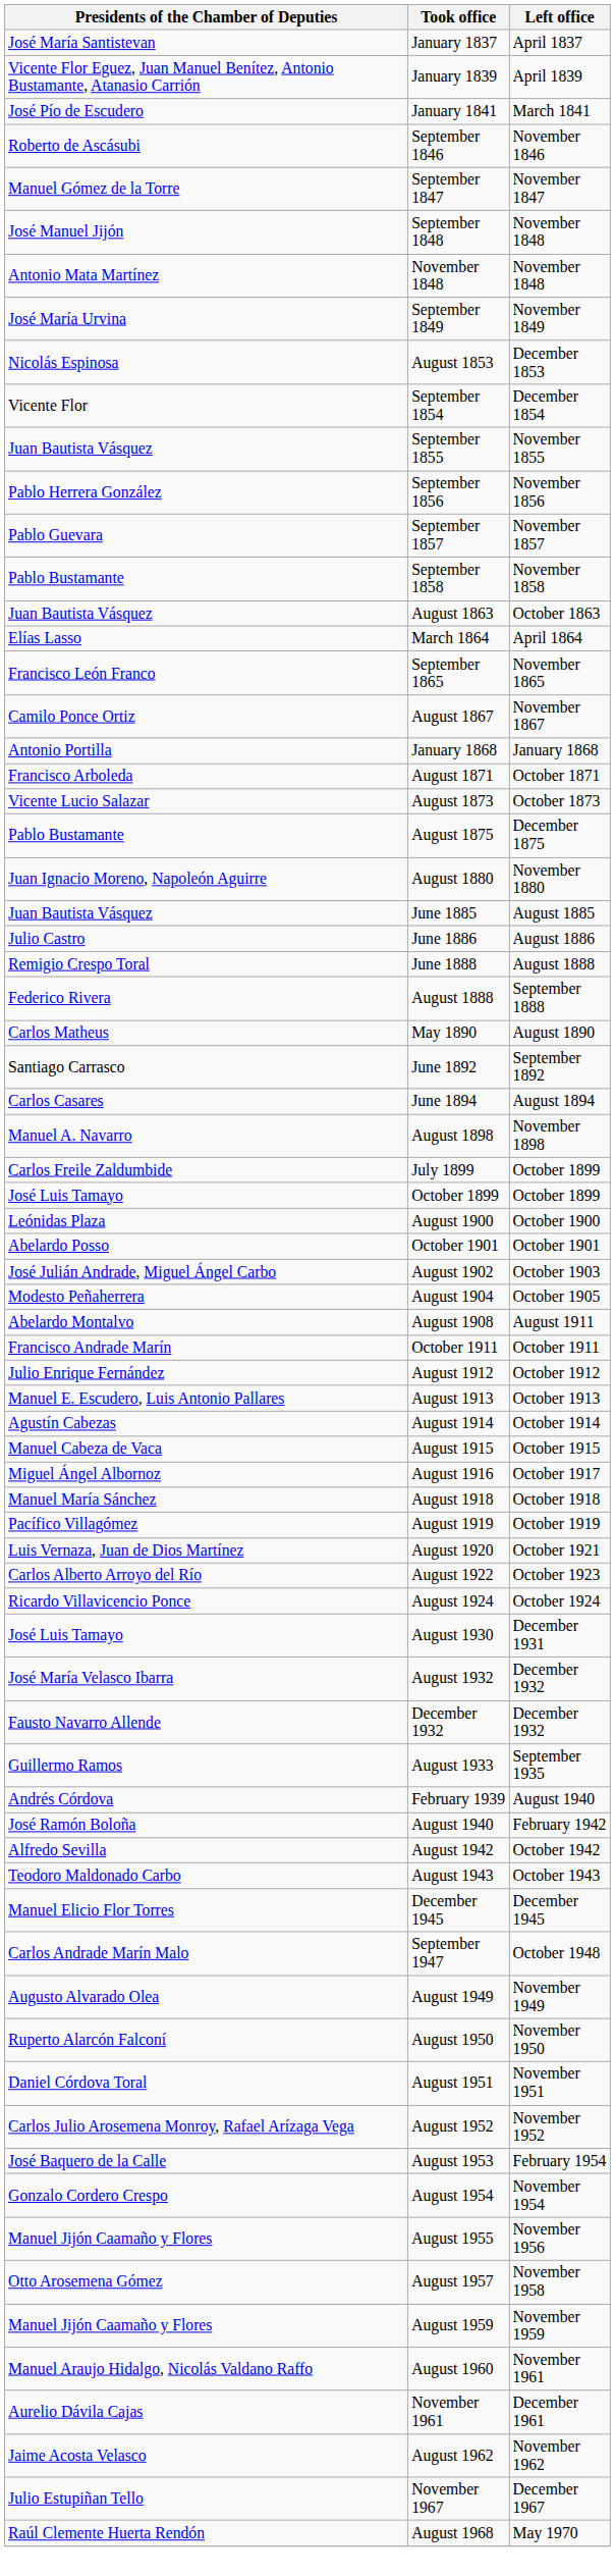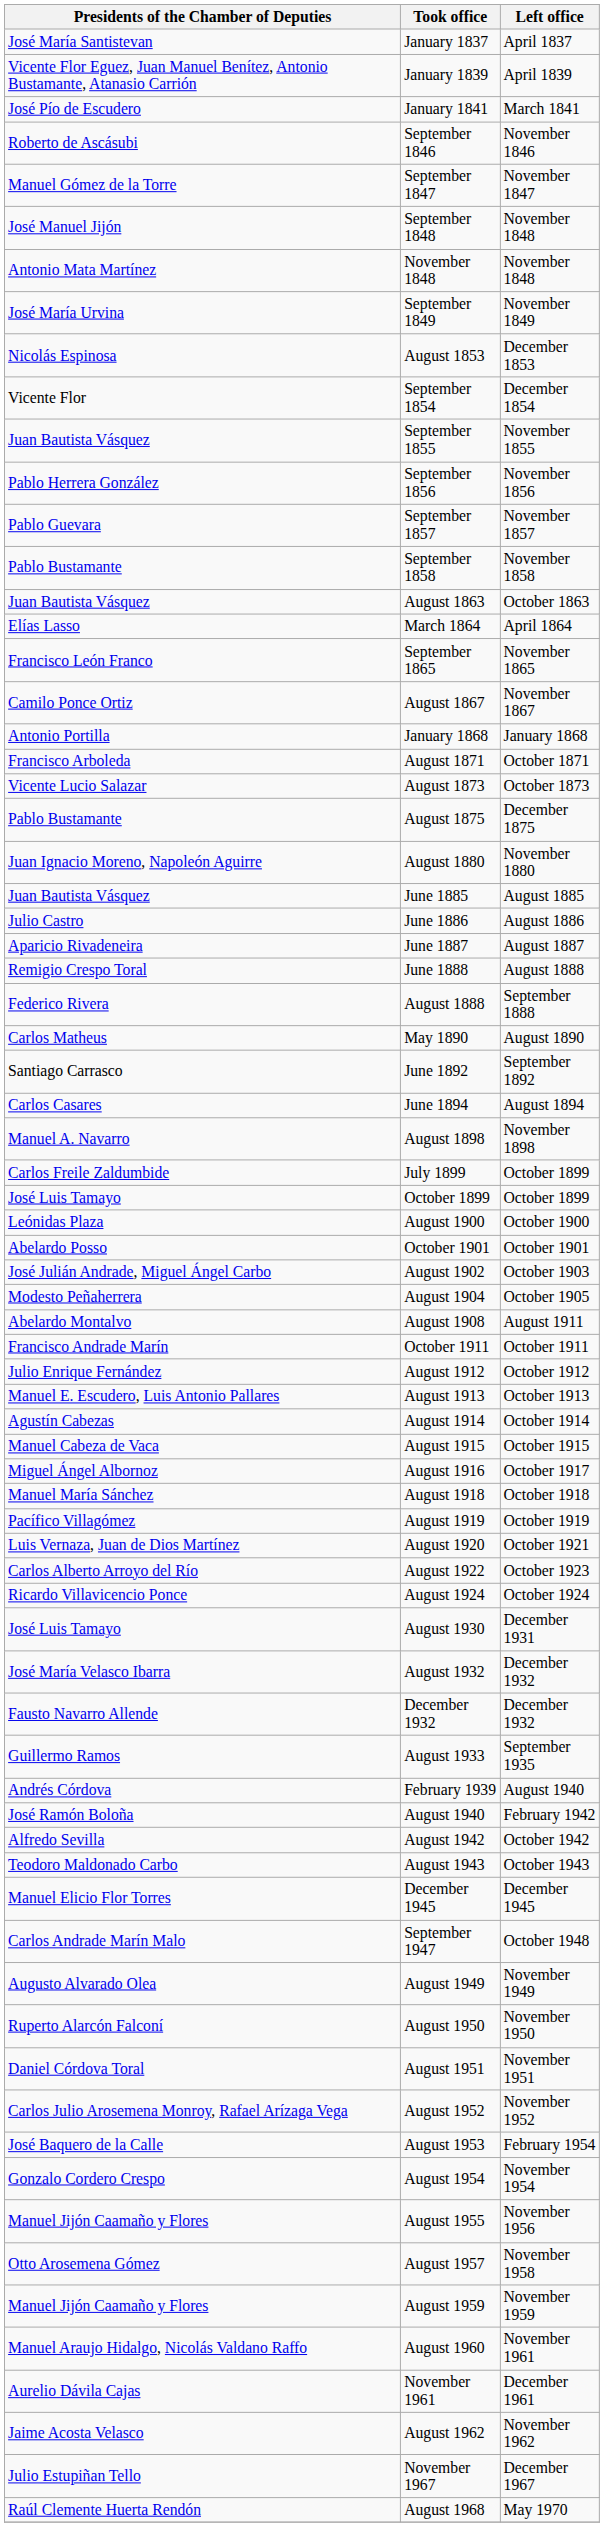 <table class="wikitable">
 <tr>
 <th>Presidents of the Chamber of Deputies</th>
 <th>Took office</th>
 <th>Left office</th>
 </tr>
 <tr>
 <td><a href='#'>José María Santistevan</a></td>
 <td>January 1837</td>
 <td>April 1837</td>
 </tr>
 <tr>
 <td><a href='#'>Vicente Flor Eguez</a>, <a href='#'>Juan Manuel Benítez</a>, <a href='#'>Antonio Bustamante</a>, <a href='#'>Atanasio Carrión</a></td>
 <td>January 1839</td>
 <td>April 1839</td>
 </tr>
 <tr>
 <td><a href='#'>José Pío de Escudero</a></td>
 <td>January 1841</td>
 <td>March 1841</td>
 </tr>
 <tr>
 <td><a href='#'>Roberto de Ascásubi</a></td>
 <td>September 1846</td>
 <td>November 1846</td>
 </tr>
 <tr>
 <td><a href='#'>Manuel Gómez de la Torre</a></td>
 <td>September 1847</td>
 <td>November 1847</td>
 </tr>
 <tr>
 <td><a href='#'>José Manuel Jijón</a></td>
 <td>September 1848</td>
 <td>November 1848</td>
 </tr>
 <tr>
 <td><a href='#'>Antonio Mata Martínez</a></td>
 <td>November 1848</td>
 <td>November 1848</td>
 </tr>
 <tr>
 <td><a href='#'>José María Urvina</a></td>
 <td>September 1849</td>
 <td>November 1849</td>
 </tr>
 <tr>
 <td><a href='#'>Nicolás Espinosa</a></td>
 <td>August 1853</td>
 <td>December 1853</td>
 </tr>
 <tr>
 <td>Vicente Flor</td>
 <td>September 1854</td>
 <td>December 1854</td>
 </tr>
 <tr>
 <td><a href='#'>Juan Bautista Vásquez</a></td>
 <td>September 1855</td>
 <td>November 1855</td>
 </tr>
 <tr>
 <td><a href='#'>Pablo Herrera González</a></td>
 <td>September 1856</td>
 <td>November 1856</td>
 </tr>
 <tr>
 <td><a href='#'>Pablo Guevara</a></td>
 <td>September 1857</td>
 <td>November 1857</td>
 </tr>
 <tr>
 <td><a href='#'>Pablo Bustamante</a></td>
 <td>September 1858</td>
 <td>November 1858</td>
 </tr>
 <tr>
 <td><a href='#'>Juan Bautista Vásquez</a></td>
 <td>August 1863</td>
 <td>October 1863</td>
 </tr>
 <tr>
 <td><a href='#'>Elías Lasso</a></td>
 <td>March 1864</td>
 <td>April 1864</td>
 </tr>
 <tr>
 <td><a href='#'>Francisco León Franco</a></td>
 <td>September 1865</td>
 <td>November 1865</td>
 </tr>
 <tr>
 <td><a href='#'>Camilo Ponce Ortiz</a></td>
 <td>August 1867</td>
 <td>November 1867</td>
 </tr>
 <tr>
 <td><a href='#'>Antonio Portilla</a></td>
 <td>January 1868</td>
 <td>January 1868</td>
 </tr>
 <tr>
 <td><a href='#'>Francisco Arboleda</a></td>
 <td>August 1871</td>
 <td>October 1871</td>
 </tr>
 <tr>
 <td><a href='#'>Vicente Lucio Salazar</a></td>
 <td>August 1873</td>
 <td>October 1873</td>
 </tr>
 <tr>
 <td><a href='#'>Pablo Bustamante</a></td>
 <td>August 1875</td>
 <td>December 1875</td>
 </tr>
 <tr>
 <td><a href='#'>Juan Ignacio Moreno</a>, <a href='#'>Napoleón Aguirre</a></td>
 <td>August 1880</td>
 <td>November 1880</td>
 </tr>
 <tr>
 <td><a href='#'>Juan Bautista Vásquez</a></td>
 <td>June 1885</td>
 <td>August 1885</td>
 </tr>
 <tr>
 <td><a href='#'>Julio Castro</a></td>
 <td>June 1886</td>
 <td>August 1886</td>
+</tr>
+<tr>
+<td><a href='#'>Aparicio Rivadeneira</a></td>
+<td>June 1887</td>
+<td>August 1887</td>
 </tr>
 <tr>
 <td><a href='#'>Remigio Crespo Toral</a></td>
 <td>June 1888</td>
 <td>August 1888</td>
 </tr>
 <tr>
 <td><a href='#'>Federico Rivera</a></td>
 <td>August 1888</td>
 <td>September 1888</td>
 </tr>
 <tr>
 <td><a href='#'>Carlos Matheus</a></td>
 <td>May 1890</td>
 <td>August 1890</td>
 </tr>
 <tr>
 <td>Santiago Carrasco</td>
 <td>June 1892</td>
 <td>September 1892</td>
 </tr>
 <tr>
 <td><a href='#'>Carlos Casares</a></td>
 <td>June 1894</td>
 <td>August 1894</td>
 </tr>
 <tr>
 <td><a href='#'>Manuel A. Navarro</a></td>
 <td>August 1898</td>
 <td>November 1898</td>
 </tr>
 <tr>
 <td><a href='#'>Carlos Freile Zaldumbide</a></td>
 <td>July 1899</td>
 <td>October 1899</td>
 </tr>
 <tr>
 <td><a href='#'>José Luis Tamayo</a></td>
 <td>October 1899</td>
 <td>October 1899</td>
 </tr>
 <tr>
 <td><a href='#'>Leónidas Plaza</a></td>
 <td>August 1900</td>
 <td>October 1900</td>
 </tr>
 <tr>
 <td><a href='#'>Abelardo Posso</a></td>
 <td>October 1901</td>
 <td>October 1901</td>
 </tr>
 <tr>
 <td><a href='#'>José Julián Andrade</a>, <a href='#'>Miguel Ángel Carbo</a></td>
 <td>August 1902</td>
 <td>October 1903</td>
 </tr>
 <tr>
 <td><a href='#'>Modesto Peñaherrera</a></td>
 <td>August 1904</td>
 <td>October 1905</td>
 </tr>
 <tr>
 <td><a href='#'>Abelardo Montalvo</a></td>
 <td>August 1908</td>
 <td>August 1911</td>
 </tr>
 <tr>
 <td><a href='#'>Francisco Andrade Marín</a></td>
 <td>October 1911</td>
 <td>October 1911</td>
 </tr>
 <tr>
 <td><a href='#'>Julio Enrique Fernández</a></td>
 <td>August 1912</td>
 <td>October 1912</td>
 </tr>
 <tr>
 <td><a href='#'>Manuel E. Escudero</a>, <a href='#'>Luis Antonio Pallares</a></td>
 <td>August 1913</td>
 <td>October 1913</td>
 </tr>
 <tr>
 <td><a href='#'>Agustín Cabezas</a></td>
 <td>August 1914</td>
 <td>October 1914</td>
 </tr>
 <tr>
 <td><a href='#'>Manuel Cabeza de Vaca</a></td>
 <td>August 1915</td>
 <td>October 1915</td>
 </tr>
 <tr>
 <td><a href='#'>Miguel Ángel Albornoz</a></td>
 <td>August 1916</td>
 <td>October 1917</td>
 </tr>
 <tr>
 <td><a href='#'>Manuel María Sánchez</a></td>
 <td>August 1918</td>
 <td>October 1918</td>
 </tr>
 <tr>
 <td><a href='#'>Pacífico Villagómez</a></td>
 <td>August 1919</td>
 <td>October 1919</td>
 </tr>
 <tr>
 <td><a href='#'>Luis Vernaza</a>, <a href='#'>Juan de Dios Martínez</a></td>
 <td>August 1920</td>
 <td>October 1921</td>
 </tr>
 <tr>
 <td><a href='#'>Carlos Alberto Arroyo del Río</a></td>
 <td>August 1922</td>
 <td>October 1923</td>
 </tr>
 <tr>
 <td><a href='#'>Ricardo Villavicencio Ponce</a></td>
 <td>August 1924</td>
 <td>October 1924</td>
 </tr>
 <tr>
 <td><a href='#'>José Luis Tamayo</a></td>
 <td>August 1930</td>
 <td>December 1931</td>
 </tr>
 <tr>
 <td><a href='#'>José María Velasco Ibarra</a></td>
 <td>August 1932</td>
 <td>December 1932</td>
 </tr>
 <tr>
 <td><a href='#'>Fausto Navarro Allende</a></td>
 <td>December 1932</td>
 <td>December 1932</td>
 </tr>
 <tr>
 <td><a href='#'>Guillermo Ramos</a></td>
 <td>August 1933</td>
 <td>September 1935</td>
 </tr>
 <tr>
 <td><a href='#'>Andrés Córdova</a></td>
 <td>February 1939</td>
 <td>August 1940</td>
 </tr>
 <tr>
 <td><a href='#'>José Ramón Boloña</a></td>
 <td>August 1940</td>
 <td>February 1942</td>
 </tr>
 <tr>
 <td><a href='#'>Alfredo Sevilla</a></td>
 <td>August 1942</td>
 <td>October 1942</td>
 </tr>
 <tr>
 <td><a href='#'>Teodoro Maldonado Carbo</a></td>
 <td>August 1943</td>
 <td>October 1943</td>
 </tr>
 <tr>
 <td><a href='#'>Manuel Elicio Flor Torres</a></td>
 <td>December 1945</td>
 <td>December 1945</td>
 </tr>
 <tr>
 <td><a href='#'>Carlos Andrade Marín Malo</a></td>
 <td>September 1947</td>
 <td>October 1948</td>
 </tr>
 <tr>
 <td><a href='#'>Augusto Alvarado Olea</a></td>
 <td>August 1949</td>
 <td>November 1949</td>
 </tr>
 <tr>
 <td><a href='#'>Ruperto Alarcón Falconí</a></td>
 <td>August 1950</td>
 <td>November 1950</td>
 </tr>
 <tr>
 <td><a href='#'>Daniel Córdova Toral</a></td>
 <td>August 1951</td>
 <td>November 1951</td>
 </tr>
 <tr>
 <td><a href='#'>Carlos Julio Arosemena Monroy</a>, <a href='#'>Rafael Arízaga Vega</a></td>
 <td>August 1952</td>
 <td>November 1952</td>
 </tr>
 <tr>
 <td><a href='#'>José Baquero de la Calle</a></td>
 <td>August 1953</td>
 <td>February 1954</td>
 </tr>
 <tr>
 <td><a href='#'>Gonzalo Cordero Crespo</a></td>
 <td>August 1954</td>
 <td>November 1954</td>
 </tr>
 <tr>
 <td><a href='#'>Manuel Jijón Caamaño y Flores</a></td>
 <td>August 1955</td>
 <td>November 1956</td>
 </tr>
 <tr>
 <td><a href='#'>Otto Arosemena Gómez</a></td>
 <td>August 1957</td>
 <td>November 1958</td>
 </tr>
 <tr>
 <td><a href='#'>Manuel Jijón Caamaño y Flores</a></td>
 <td>August 1959</td>
 <td>November 1959</td>
 </tr>
 <tr>
 <td><a href='#'>Manuel Araujo Hidalgo</a>, <a href='#'>Nicolás Valdano Raffo</a></td>
 <td>August 1960</td>
 <td>November 1961</td>
 </tr>
 <tr>
 <td><a href='#'>Aurelio Dávila Cajas</a></td>
 <td>November 1961</td>
 <td>December 1961</td>
 </tr>
 <tr>
 <td><a href='#'>Jaime Acosta Velasco</a></td>
 <td>August 1962</td>
 <td>November 1962</td>
 </tr>
 <tr>
 <td><a href='#'>Julio Estupiñan Tello</a></td>
 <td>November 1967</td>
 <td>December 1967</td>
 </tr>
 <tr>
 <td><a href='#'>Raúl Clemente Huerta Rendón</a></td>
 <td>August 1968</td>
 <td>May 1970</td>
 </tr>
 <tr>
 </tr>
 </table>
